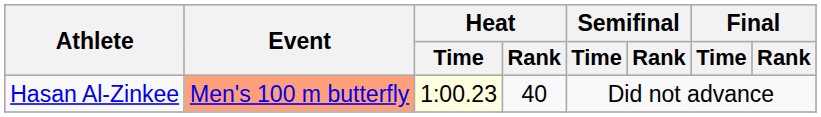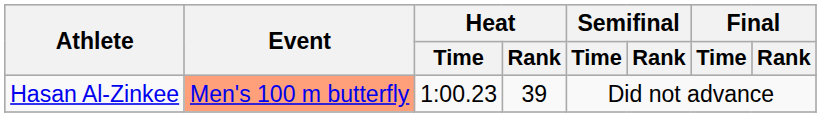 <table class=wikitable style="font-size:90%">
 <tr>
 <th rowspan="2">Athlete</th>
 <th rowspan="2">Event</th>
 <th colspan="2">Heat</th>
 <th colspan="2">Semifinal</th>
 <th colspan="2">Final</th>
 </tr>
 <tr style="font-size:95%">
 <th>Time</th>
 <th>Rank</th>
 <th>Time</th>
 <th>Rank</th>
 <th>Time</th>
 <th>Rank</th>
 </tr>
 <tr align=center>
 <td align=left><a href='#'>Hasan Al-Zinkee</a></td>
 <td align=left style="background: lightsalmon;"><a href='#'>Men's 100 m butterfly</a></td>
-<td style="background: lightyellow;">1:00.23</td>
-<td>40</td>
+<td>1:00.23</td>
+<td>39</td>
 <td colspan="4">Did not advance</td>
 </tr>
 </table>
